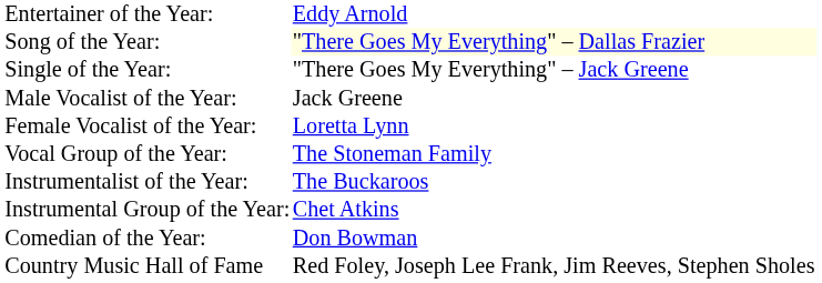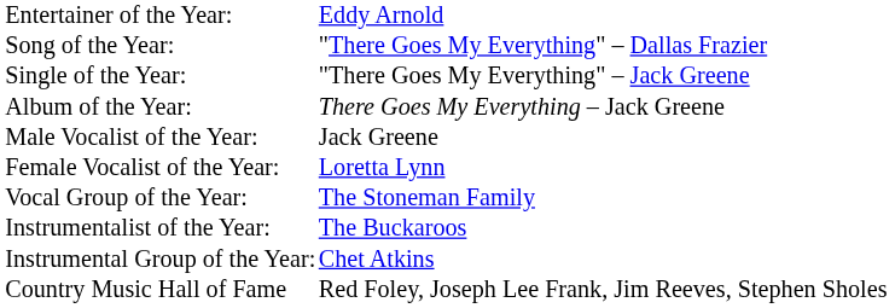 <table cellspacing="0" border="0" cellpadding="1">
 <tr>
 <td>Entertainer of the Year:</td>
 <td><a href='#'>Eddy Arnold</a></td>
 </tr>
 <tr>
 <td>Song of the Year:</td>
-<td style="background: lightyellow;">"<a href='#'>There Goes My Everything</a>" – <a href='#'>Dallas Frazier</a></td>
+<td>"<a href='#'>There Goes My Everything</a>" – <a href='#'>Dallas Frazier</a></td>
 </tr>
 <tr>
 <td>Single of the Year:</td>
 <td>"There Goes My Everything" – <a href='#'>Jack Greene</a></td>
+</tr>
+<tr>
+<td>Album of the Year:</td>
+<td><em>There Goes My Everything</em> – Jack Greene</td>
 </tr>
 <tr>
 <td>Male Vocalist of the Year:</td>
 <td>Jack Greene</td>
 </tr>
 <tr>
 <td>Female Vocalist of the Year:</td>
 <td><a href='#'>Loretta Lynn</a></td>
 </tr>
 <tr>
 <td>Vocal Group of the Year:</td>
 <td><a href='#'>The Stoneman Family</a></td>
 </tr>
 <tr>
 <td>Instrumentalist of the Year:</td>
 <td><a href='#'>The Buckaroos</a></td>
 </tr>
 <tr>
 <td>Instrumental Group of the Year:</td>
 <td><a href='#'>Chet Atkins</a></td>
 </tr>
 <tr>
-<td>Comedian of the Year:</td>
-<td><a href='#'>Don Bowman</a></td>
-</tr>
-<tr>
 <td>Country Music Hall of Fame</td>
 <td>Red Foley, Joseph Lee Frank, Jim Reeves, Stephen Sholes</td>
 </tr>
 </table>
